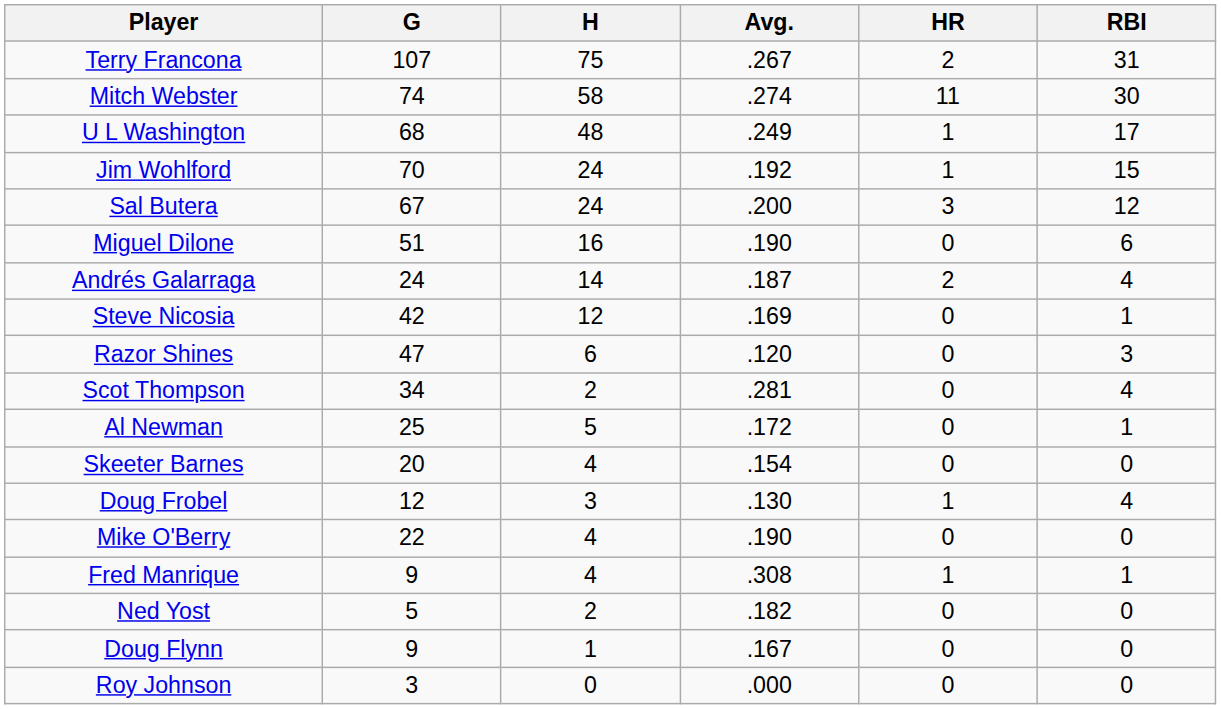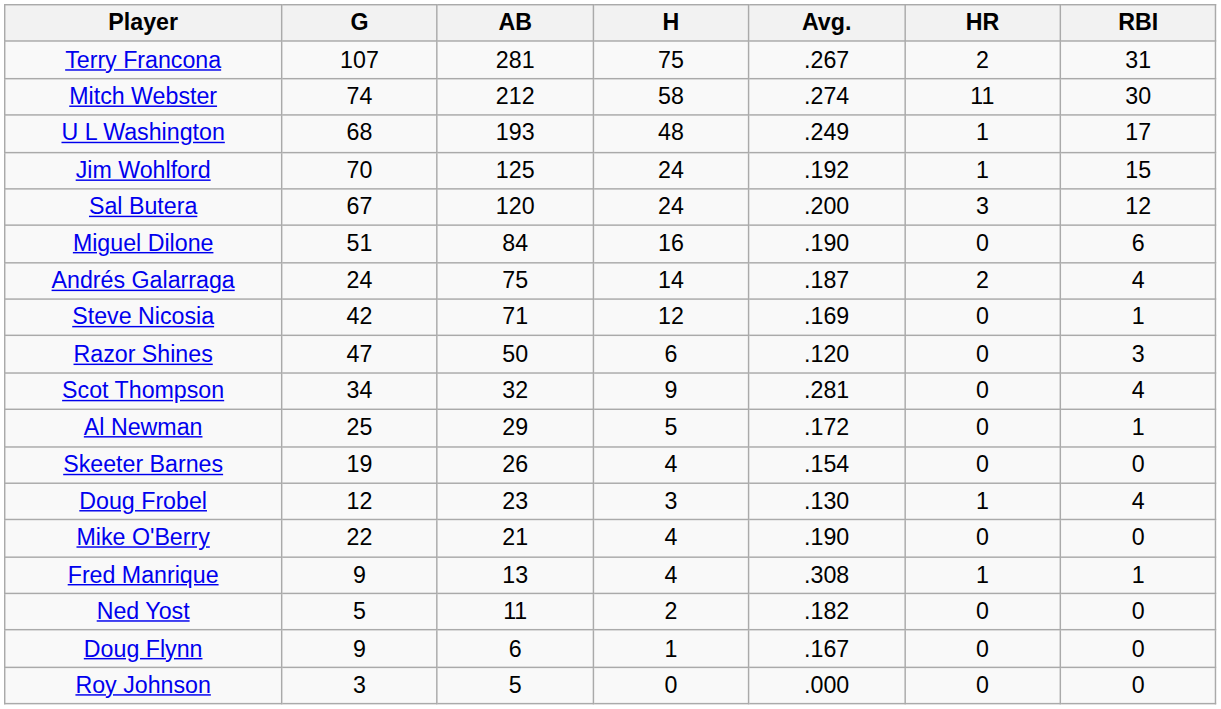 <table class="wikitable sortable">
 <tr>
 <th bgcolor="#DDDDFF" width="16%">Player</th>
 <th bgcolor="#DDDDFF" width="9%">G</th>
+<th bgcolor="#DDDDFF" width="9%">AB</th>
 <th bgcolor="#DDDDFF" width="9%">H</th>
 <th bgcolor="#DDDDFF" width="9%">Avg.</th>
 <th bgcolor="#DDDDFF" width="9%">HR</th>
 <th bgcolor="#DDDDFF" width="9%">RBI</th>
 </tr>
 <tr align="center">
 <td><a href='#'>Terry Francona</a></td>
 <td>107</td>
+<td>281</td>
 <td>75</td>
 <td>.267</td>
 <td>2</td>
 <td>31</td>
 </tr>
 <tr align="center">
 <td><a href='#'>Mitch Webster</a></td>
 <td>74</td>
+<td>212</td>
 <td>58</td>
 <td>.274</td>
 <td>11</td>
 <td>30</td>
 </tr>
 <tr align="center">
 <td><a href='#'>U L Washington</a></td>
 <td>68</td>
+<td>193</td>
 <td>48</td>
 <td>.249</td>
 <td>1</td>
 <td>17</td>
 </tr>
 <tr align=center>
 <td><a href='#'>Jim Wohlford</a></td>
 <td>70</td>
+<td>125</td>
 <td>24</td>
 <td>.192</td>
 <td>1</td>
 <td>15</td>
 </tr>
 <tr align="center">
 <td><a href='#'>Sal Butera</a></td>
 <td>67</td>
+<td>120</td>
 <td>24</td>
 <td>.200</td>
 <td>3</td>
 <td>12</td>
 </tr>
 <tr align=center>
 <td><a href='#'>Miguel Dilone</a></td>
 <td>51</td>
+<td>84</td>
 <td>16</td>
 <td>.190</td>
 <td>0</td>
 <td>6</td>
 </tr>
 <tr align=center>
 <td><a href='#'>Andrés Galarraga</a></td>
 <td>24</td>
+<td>75</td>
 <td>14</td>
 <td>.187</td>
 <td>2</td>
 <td>4</td>
 </tr>
 <tr align=center>
 <td><a href='#'>Steve Nicosia</a></td>
 <td>42</td>
+<td>71</td>
 <td>12</td>
 <td>.169</td>
 <td>0</td>
 <td>1</td>
 </tr>
 <tr align=center>
 <td><a href='#'>Razor Shines</a></td>
 <td>47</td>
+<td>50</td>
 <td>6</td>
 <td>.120</td>
 <td>0</td>
 <td>3</td>
 </tr>
 <tr align="center">
 <td><a href='#'>Scot Thompson</a></td>
 <td>34</td>
-<td>2</td>
+<td>32</td>
+<td>9</td>
 <td>.281</td>
 <td>0</td>
 <td>4</td>
 </tr>
 <tr align=center>
 <td><a href='#'>Al Newman</a></td>
 <td>25</td>
+<td>29</td>
 <td>5</td>
 <td>.172</td>
 <td>0</td>
 <td>1</td>
 </tr>
 <tr align=center>
 <td><a href='#'>Skeeter Barnes</a></td>
-<td>20</td>
+<td>19</td>
+<td>26</td>
 <td>4</td>
 <td>.154</td>
 <td>0</td>
 <td>0</td>
 </tr>
 <tr align=center>
 <td><a href='#'>Doug Frobel</a></td>
 <td>12</td>
+<td>23</td>
 <td>3</td>
 <td>.130</td>
 <td>1</td>
 <td>4</td>
 </tr>
 <tr align=center>
 <td><a href='#'>Mike O'Berry</a></td>
 <td>22</td>
+<td>21</td>
 <td>4</td>
 <td>.190</td>
 <td>0</td>
 <td>0</td>
 </tr>
 <tr align=center>
 <td><a href='#'>Fred Manrique</a></td>
 <td>9</td>
+<td>13</td>
 <td>4</td>
 <td>.308</td>
 <td>1</td>
 <td>1</td>
 </tr>
 <tr align=center>
 <td><a href='#'>Ned Yost</a></td>
 <td>5</td>
+<td>11</td>
 <td>2</td>
 <td>.182</td>
 <td>0</td>
 <td>0</td>
 </tr>
 <tr align=center>
 <td><a href='#'>Doug Flynn</a></td>
 <td>9</td>
+<td>6</td>
 <td>1</td>
 <td>.167</td>
 <td>0</td>
 <td>0</td>
 </tr>
 <tr align=center>
 <td><a href='#'>Roy Johnson</a></td>
 <td>3</td>
+<td>5</td>
 <td>0</td>
 <td>.000</td>
 <td>0</td>
 <td>0</td>
 </tr>
 </table>
